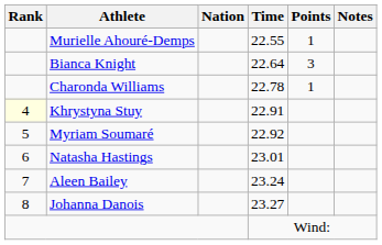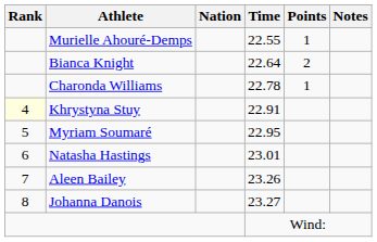 <table class="wikitable mw-datatable sortable" style="text-align:center;">
 <tr>
 <th>Rank</th>
 <th>Athlete</th>
 <th>Nation</th>
 <th>Time</th>
 <th>Points</th>
 <th>Notes</th>
 </tr>
 <tr>
 <td></td>
 <td align=left><a href='#'>Murielle Ahouré-Demps</a></td>
 <td align=left></td>
 <td>22.55</td>
 <td>1</td>
 <td></td>
 </tr>
 <tr>
 <td></td>
 <td align=left><a href='#'>Bianca Knight</a></td>
 <td align=left></td>
 <td>22.64</td>
-<td>3</td>
+<td>2</td>
 <td></td>
 </tr>
 <tr>
 <td></td>
 <td align=left><a href='#'>Charonda Williams</a></td>
 <td align=left></td>
 <td>22.78</td>
 <td>1</td>
 <td></td>
 </tr>
 <tr>
 <td style="background: lightyellow;">4</td>
 <td align=left><a href='#'>Khrystyna Stuy</a></td>
 <td align=left></td>
 <td>22.91</td>
 <td></td>
 <td></td>
 </tr>
 <tr>
 <td>5</td>
 <td align=left><a href='#'>Myriam Soumaré</a></td>
 <td align=left></td>
-<td>22.92</td>
+<td>22.95</td>
 <td></td>
 <td></td>
 </tr>
 <tr>
 <td>6</td>
 <td align=left><a href='#'>Natasha Hastings</a></td>
 <td align=left></td>
 <td>23.01</td>
 <td></td>
 <td></td>
 </tr>
 <tr>
 <td>7</td>
 <td align=left><a href='#'>Aleen Bailey</a></td>
 <td align=left></td>
-<td>23.24</td>
+<td>23.26</td>
 <td></td>
 <td></td>
 </tr>
 <tr>
 <td>8</td>
 <td align=left><a href='#'>Johanna Danois</a></td>
 <td align=left></td>
 <td>23.27</td>
 <td></td>
 <td></td>
 </tr>
 <tr class="sortbottom">
 <td colspan=3></td>
 <td colspan=3>Wind: </td>
 </tr>
 </table>
